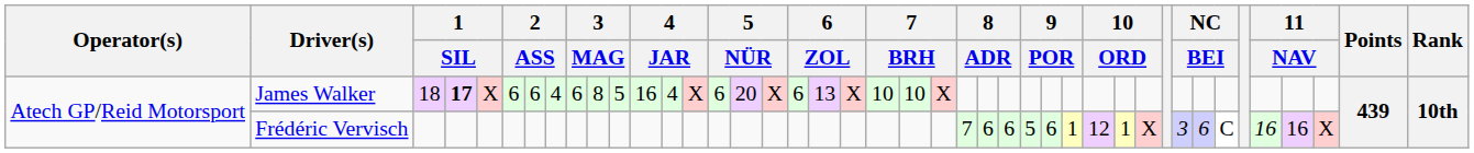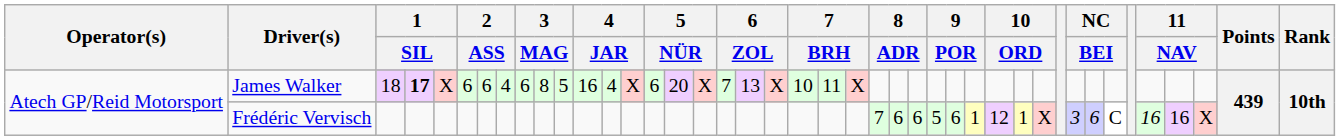 <table class="wikitable" style="font-size: 85%">
 <tr>
 <th rowspan=2>Operator(s)</th>
 <th rowspan=2>Driver(s)</th>
 <th colspan=3>1</th>
 <th colspan=3>2</th>
 <th colspan=3>3</th>
 <th colspan=3>4</th>
 <th colspan=3>5</th>
 <th colspan=3>6</th>
 <th colspan=3>7</th>
 <th colspan=3>8</th>
 <th colspan=3>9</th>
 <th colspan=3>10</th>
 <th rowspan=4></th>
 <th colspan=3>NC</th>
 <th rowspan=4></th>
 <th colspan=3>11</th>
 <th rowspan=2>Points</th>
 <th rowspan=2>Rank</th>
 </tr>
 <tr>
 <th colspan=3><a href='#'>SIL</a></th>
 <th colspan=3><a href='#'>ASS</a></th>
 <th colspan=3><a href='#'>MAG</a></th>
 <th colspan=3><a href='#'>JAR</a></th>
 <th colspan=3><a href='#'>NÜR</a></th>
 <th colspan=3><a href='#'>ZOL</a></th>
 <th colspan=3><a href='#'>BRH</a></th>
 <th colspan=3><a href='#'>ADR</a></th>
 <th colspan=3><a href='#'>POR</a></th>
 <th colspan=3><a href='#'>ORD</a></th>
 <th colspan=3><a href='#'>BEI</a></th>
 <th colspan=3><a href='#'>NAV</a></th>
 </tr>
 <tr>
 <td rowspan=2 align=center><a href='#'>Atech GP</a>/<a href='#'>Reid Motorsport</a></td>
 <td> <a href='#'>James Walker</a></td>
 <td style="background:#efcfff;">18</td>
 <td style="background:#efcfff;"><strong>17</strong></td>
 <td style="background:#ffcfcf;">X</td>
 <td style="background:#dfffdf;">6</td>
 <td style="background:#dfffdf;">6</td>
 <td style="background:#dfffdf;">4</td>
 <td style="background:#dfffdf;">6</td>
 <td style="background:#dfffdf;">8</td>
 <td style="background:#dfffdf;">5</td>
 <td style="background:#dfffdf;">16</td>
 <td style="background:#dfffdf;">4</td>
 <td style="background:#ffcfcf;">X</td>
 <td style="background:#dfffdf;">6</td>
 <td style="background:#efcfff;">20</td>
 <td style="background:#ffcfcf;">X</td>
-<td style="background:#dfffdf;">6</td>
+<td style="background:#dfffdf;">7</td>
 <td style="background:#efcfff;">13</td>
 <td style="background:#ffcfcf;">X</td>
 <td style="background:#dfffdf;">10</td>
-<td style="background:#dfffdf;">10</td>
+<td style="background:#dfffdf;">11</td>
 <td style="background:#ffcfcf;">X</td>
 <td></td>
 <td></td>
 <td></td>
 <td></td>
 <td></td>
 <td></td>
 <td></td>
 <td></td>
 <td></td>
 <td></td>
 <td></td>
 <td></td>
 <td></td>
 <td></td>
 <td></td>
 <th rowspan=2>439</th>
 <th rowspan=2>10th</th>
 </tr>
 <tr>
 <td> <a href='#'>Frédéric Vervisch</a></td>
 <td></td>
 <td></td>
 <td></td>
 <td></td>
 <td></td>
 <td></td>
 <td></td>
 <td></td>
 <td></td>
 <td></td>
 <td></td>
 <td></td>
 <td></td>
 <td></td>
 <td></td>
 <td></td>
 <td></td>
 <td></td>
 <td></td>
 <td></td>
 <td></td>
 <td style="background:#dfffdf;">7</td>
 <td style="background:#dfffdf;">6</td>
 <td style="background:#dfffdf;">6</td>
 <td style="background:#dfffdf;">5</td>
 <td style="background:#dfffdf;">6</td>
 <td style="background:#ffffbf;">1</td>
 <td style="background:#efcfff;">12</td>
 <td style="background:#ffffbf;">1</td>
 <td style="background:#ffcfcf;">X</td>
 <td style="background:#cfcfff;"><em>3</em></td>
 <td style="background:#cfcfff;"><em>6</em></td>
 <td style="background:#ffffff;">C</td>
 <td style="background:#dfffdf;"><em>16</em></td>
 <td style="background:#efcfff;">16</td>
 <td style="background:#ffcfcf;">X</td>
 </tr>
 </table>
